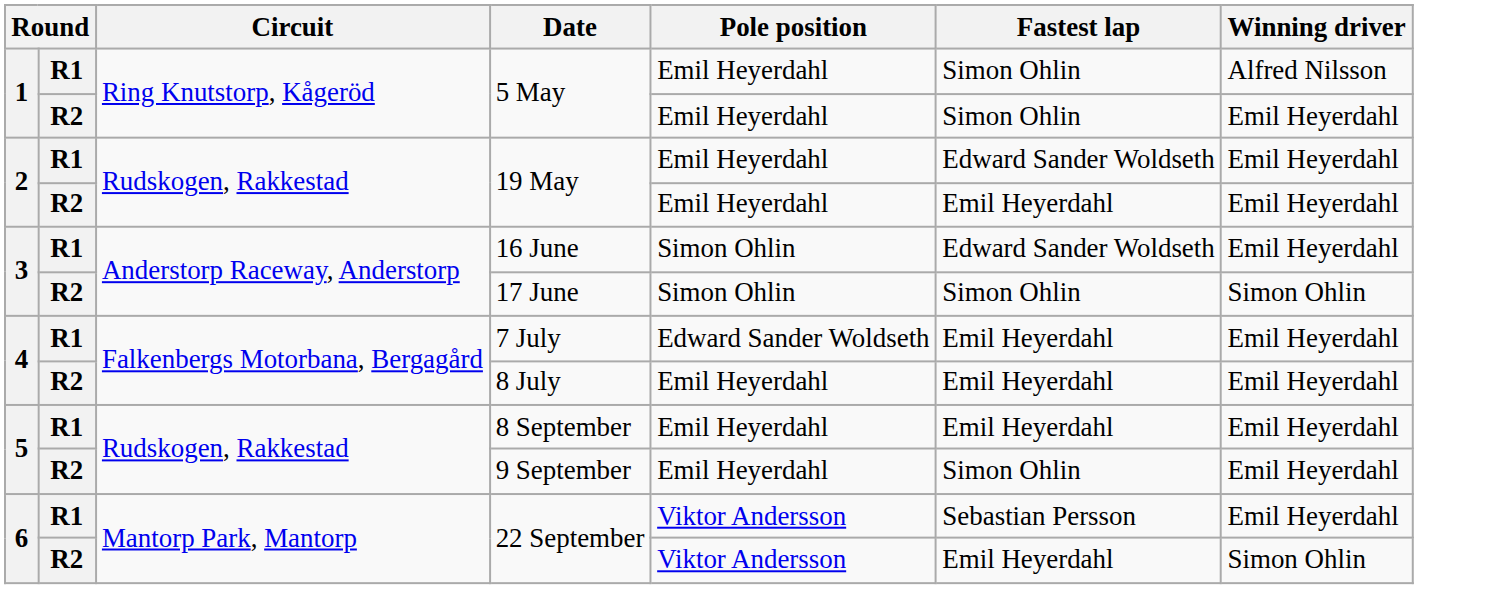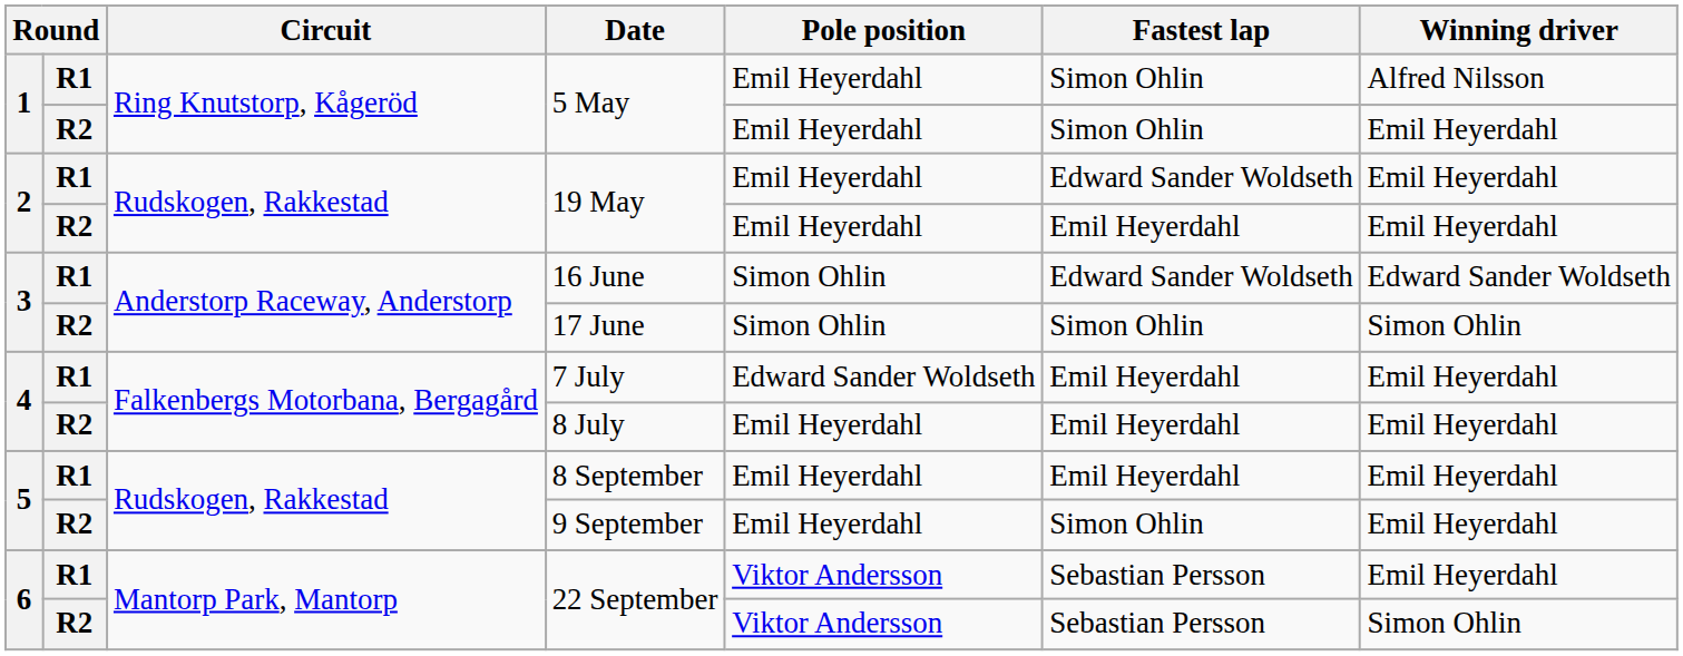 <table class="wikitable" style="font-size: 85%">
 <tr>
 <th colspan=2>Round</th>
 <th>Circuit</th>
 <th>Date</th>
 <th>Pole position</th>
 <th>Fastest lap</th>
 <th>Winning driver</th>
 </tr>
 <tr>
 <th rowspan=2>1</th>
 <th>R1</th>
 <td rowspan=2> <a href='#'>Ring Knutstorp</a>, <a href='#'>Kågeröd</a></td>
 <td rowspan=2>5 May</td>
 <td> Emil Heyerdahl</td>
 <td> Simon Ohlin</td>
 <td> Alfred Nilsson</td>
 </tr>
 <tr>
 <th>R2</th>
 <td> Emil Heyerdahl</td>
 <td> Simon Ohlin</td>
 <td> Emil Heyerdahl</td>
 </tr>
 <tr>
 <th rowspan=2>2</th>
 <th>R1</th>
 <td rowspan=2> <a href='#'>Rudskogen</a>, <a href='#'>Rakkestad</a></td>
 <td rowspan=2>19 May</td>
 <td> Emil Heyerdahl</td>
 <td> Edward Sander Woldseth</td>
 <td> Emil Heyerdahl</td>
 </tr>
 <tr>
 <th>R2</th>
 <td> Emil Heyerdahl</td>
 <td> Emil Heyerdahl</td>
 <td> Emil Heyerdahl</td>
 </tr>
 <tr>
 <th rowspan=2>3</th>
 <th>R1</th>
 <td rowspan=2> <a href='#'>Anderstorp Raceway</a>, <a href='#'>Anderstorp</a></td>
 <td>16 June</td>
 <td> Simon Ohlin</td>
 <td> Edward Sander Woldseth</td>
-<td> Emil Heyerdahl</td>
+<td> Edward Sander Woldseth</td>
 </tr>
 <tr>
 <th>R2</th>
 <td>17 June</td>
 <td> Simon Ohlin</td>
 <td> Simon Ohlin</td>
 <td> Simon Ohlin</td>
 </tr>
 <tr>
 <th rowspan=2>4</th>
 <th>R1</th>
 <td rowspan=2> <a href='#'>Falkenbergs Motorbana</a>, <a href='#'>Bergagård</a></td>
 <td>7 July</td>
 <td> Edward Sander Woldseth</td>
 <td> Emil Heyerdahl</td>
 <td> Emil Heyerdahl</td>
 </tr>
 <tr>
 <th>R2</th>
 <td>8 July</td>
 <td> Emil Heyerdahl</td>
 <td> Emil Heyerdahl</td>
 <td> Emil Heyerdahl</td>
 </tr>
 <tr>
 <th rowspan=2>5</th>
 <th>R1</th>
 <td rowspan=2> <a href='#'>Rudskogen</a>, <a href='#'>Rakkestad</a></td>
 <td>8 September</td>
 <td> Emil Heyerdahl</td>
 <td> Emil Heyerdahl</td>
 <td> Emil Heyerdahl</td>
 </tr>
 <tr>
 <th>R2</th>
 <td>9 September</td>
 <td> Emil Heyerdahl</td>
 <td> Simon Ohlin</td>
 <td> Emil Heyerdahl</td>
 </tr>
 <tr>
 <th rowspan=2>6</th>
 <th>R1</th>
 <td rowspan=2> <a href='#'>Mantorp Park</a>, <a href='#'>Mantorp</a></td>
 <td rowspan=2>22 September</td>
 <td> <a href='#'>Viktor Andersson</a></td>
 <td> Sebastian Persson</td>
 <td> Emil Heyerdahl</td>
 </tr>
 <tr>
 <th>R2</th>
 <td> <a href='#'>Viktor Andersson</a></td>
-<td> Emil Heyerdahl</td>
+<td> Sebastian Persson</td>
 <td> Simon Ohlin</td>
 </tr>
 </table>
